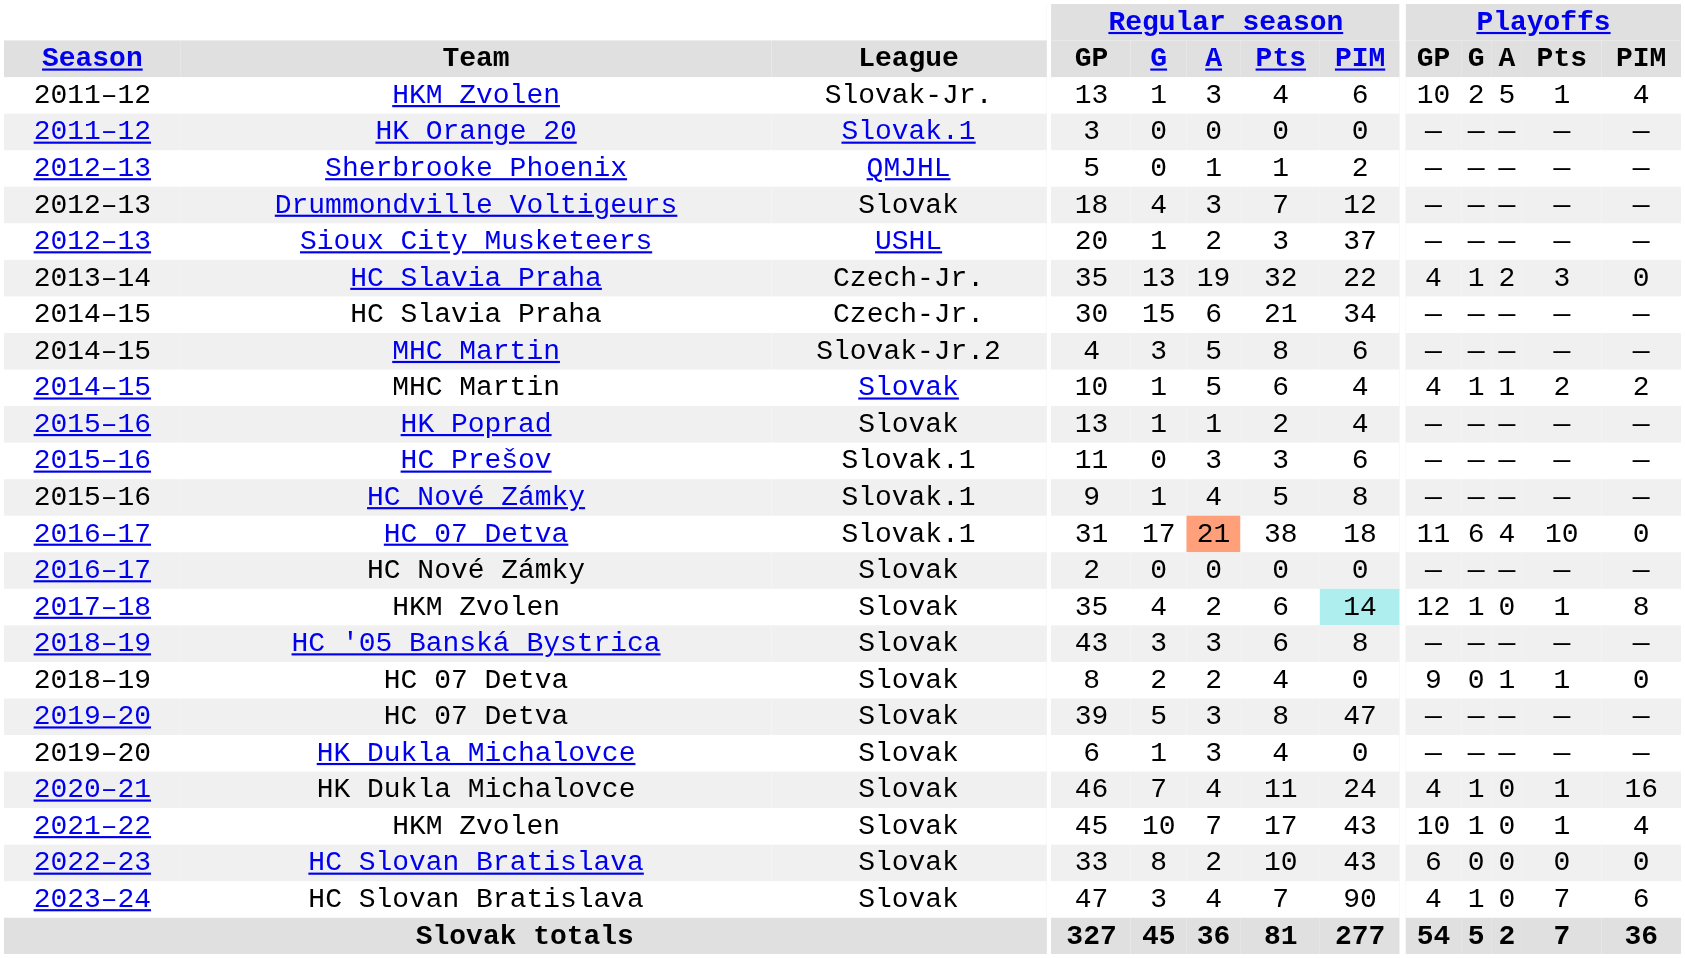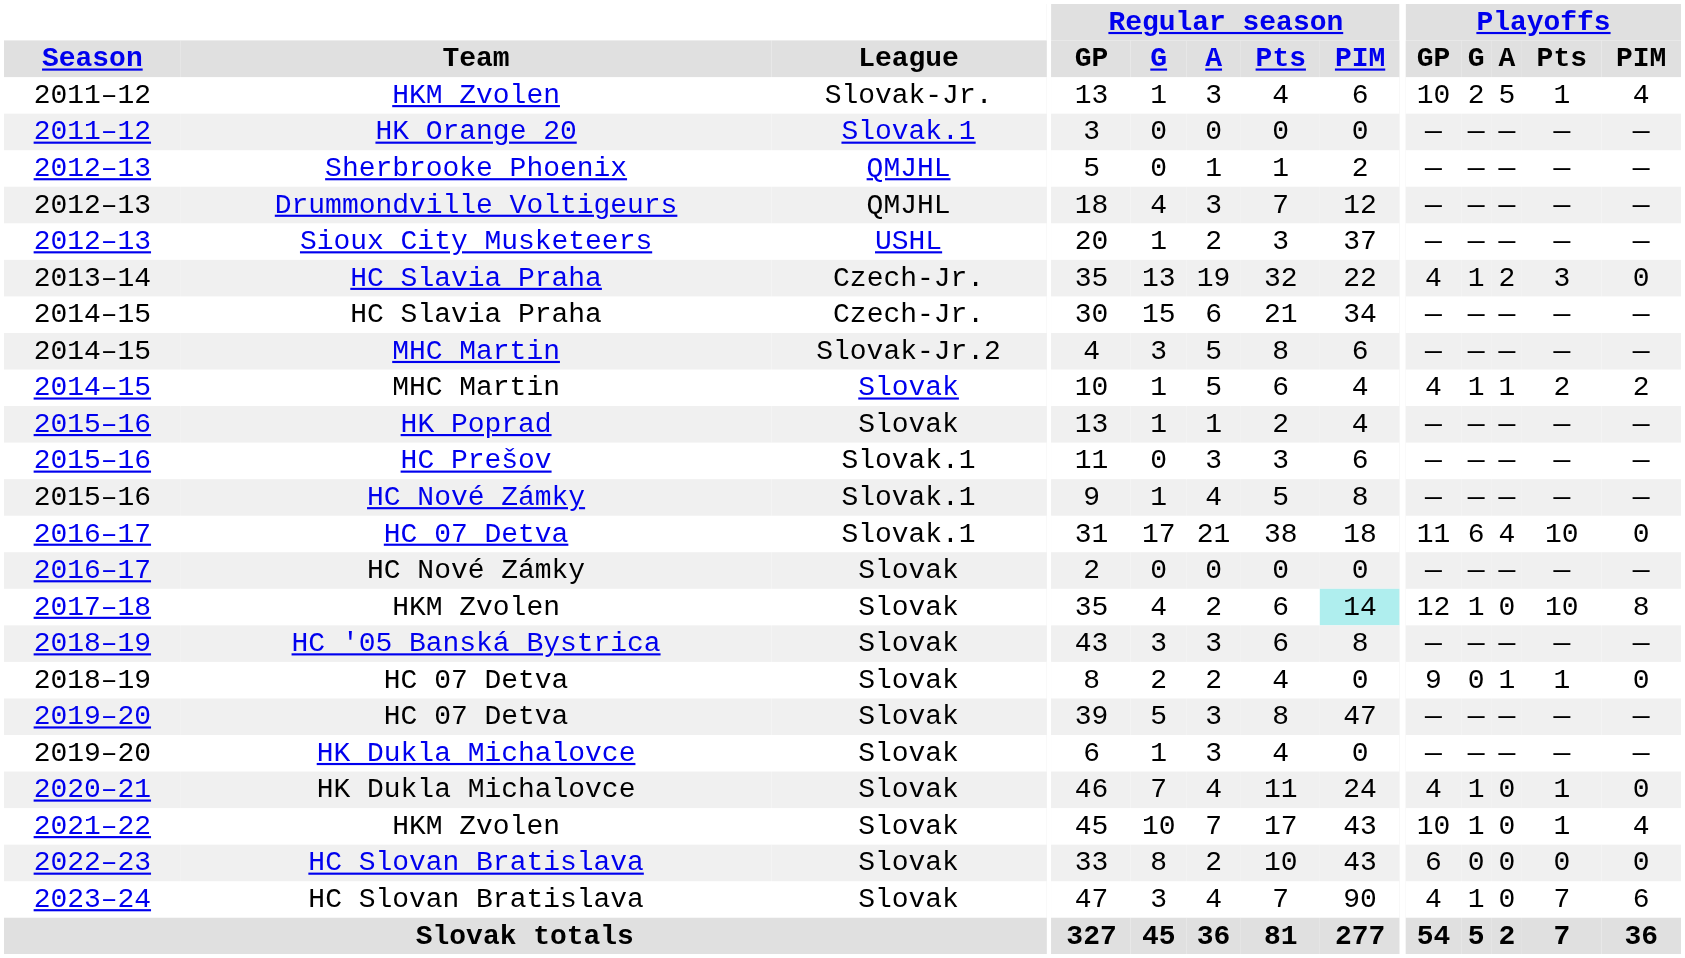 <table border="0" cellpadding="1" cellspacing="0" style="text-align:center; width:60em">
 <tr bgcolor="#e0e0e0">
 <th colspan="3" bgcolor="#ffffff"></th>
 <th rowspan="99" bgcolor="#ffffff"></th>
 <th colspan="5"><a href='#'>Regular season</a></th>
 <th rowspan="99" bgcolor="#ffffff"></th>
 <th colspan="5"><a href='#'>Playoffs</a></th>
 </tr>
 <tr bgcolor="#e0e0e0">
 <th><a href='#'>Season</a></th>
 <th>Team</th>
 <th>League</th>
 <th>GP</th>
 <th><a href='#'>G</a></th>
 <th><a href='#'>A</a></th>
 <th><a href='#'>Pts</a></th>
 <th><a href='#'>PIM</a></th>
 <th>GP</th>
 <th>G</th>
 <th>A</th>
 <th>Pts</th>
 <th>PIM</th>
 </tr>
 <tr>
 <td>2011–12</td>
 <td><a href='#'>HKM Zvolen</a></td>
 <td>Slovak-Jr.</td>
 <td>13</td>
 <td>1</td>
 <td>3</td>
 <td>4</td>
 <td>6</td>
 <td>10</td>
 <td>2</td>
 <td>5</td>
 <td>1</td>
 <td>4</td>
 </tr>
 <tr bgcolor="#f0f0f0">
 <td><a href='#'>2011–12</a></td>
 <td><a href='#'>HK Orange 20</a></td>
 <td><a href='#'>Slovak.1</a></td>
 <td>3</td>
 <td>0</td>
 <td>0</td>
 <td>0</td>
 <td>0</td>
 <td>—</td>
 <td>—</td>
 <td>—</td>
 <td>—</td>
 <td>—</td>
 </tr>
 <tr>
 <td><a href='#'>2012–13</a></td>
 <td><a href='#'>Sherbrooke Phoenix</a></td>
 <td><a href='#'>QMJHL</a></td>
 <td>5</td>
 <td>0</td>
 <td>1</td>
 <td>1</td>
 <td>2</td>
 <td>—</td>
 <td>—</td>
 <td>—</td>
 <td>—</td>
 <td>—</td>
 </tr>
 <tr bgcolor="#f0f0f0">
 <td>2012–13</td>
 <td><a href='#'>Drummondville Voltigeurs</a></td>
-<td>Slovak</td>
+<td>QMJHL</td>
 <td>18</td>
 <td>4</td>
 <td>3</td>
 <td>7</td>
 <td>12</td>
 <td>—</td>
 <td>—</td>
 <td>—</td>
 <td>—</td>
 <td>—</td>
 </tr>
 <tr>
 <td><a href='#'>2012–13</a></td>
 <td><a href='#'>Sioux City Musketeers</a></td>
 <td><a href='#'>USHL</a></td>
 <td>20</td>
 <td>1</td>
 <td>2</td>
 <td>3</td>
 <td>37</td>
 <td>—</td>
 <td>—</td>
 <td>—</td>
 <td>—</td>
 <td>—</td>
 </tr>
 <tr bgcolor="#f0f0f0">
 <td>2013–14</td>
 <td><a href='#'>HC Slavia Praha</a></td>
 <td>Czech-Jr.</td>
 <td>35</td>
 <td>13</td>
 <td>19</td>
 <td>32</td>
 <td>22</td>
 <td>4</td>
 <td>1</td>
 <td>2</td>
 <td>3</td>
 <td>0</td>
 </tr>
 <tr>
 <td>2014–15</td>
 <td>HC Slavia Praha</td>
 <td>Czech-Jr.</td>
 <td>30</td>
 <td>15</td>
 <td>6</td>
 <td>21</td>
 <td>34</td>
 <td>—</td>
 <td>—</td>
 <td>—</td>
 <td>—</td>
 <td>—</td>
 </tr>
 <tr bgcolor="#f0f0f0">
 <td>2014–15</td>
 <td><a href='#'>MHC Martin</a></td>
 <td>Slovak-Jr.2</td>
 <td>4</td>
 <td>3</td>
 <td>5</td>
 <td>8</td>
 <td>6</td>
 <td>—</td>
 <td>—</td>
 <td>—</td>
 <td>—</td>
 <td>—</td>
 </tr>
 <tr>
 <td><a href='#'>2014–15</a></td>
 <td>MHC Martin</td>
 <td><a href='#'>Slovak</a></td>
 <td>10</td>
 <td>1</td>
 <td>5</td>
 <td>6</td>
 <td>4</td>
 <td>4</td>
 <td>1</td>
 <td>1</td>
 <td>2</td>
 <td>2</td>
 </tr>
 <tr bgcolor="#f0f0f0">
 <td><a href='#'>2015–16</a></td>
 <td><a href='#'>HK Poprad</a></td>
 <td>Slovak</td>
 <td>13</td>
 <td>1</td>
 <td>1</td>
 <td>2</td>
 <td>4</td>
 <td>—</td>
 <td>—</td>
 <td>—</td>
 <td>—</td>
 <td>—</td>
 </tr>
 <tr>
 <td><a href='#'>2015–16</a></td>
 <td><a href='#'>HC Prešov</a></td>
 <td>Slovak.1</td>
 <td>11</td>
 <td>0</td>
 <td>3</td>
 <td>3</td>
 <td>6</td>
 <td>—</td>
 <td>—</td>
 <td>—</td>
 <td>—</td>
 <td>—</td>
 </tr>
 <tr bgcolor="#f0f0f0">
 <td>2015–16</td>
 <td><a href='#'>HC Nové Zámky</a></td>
 <td>Slovak.1</td>
 <td>9</td>
 <td>1</td>
 <td>4</td>
 <td>5</td>
 <td>8</td>
 <td>—</td>
 <td>—</td>
 <td>—</td>
 <td>—</td>
 <td>—</td>
 </tr>
 <tr>
 <td><a href='#'>2016–17</a></td>
 <td><a href='#'>HC 07 Detva</a></td>
 <td>Slovak.1</td>
 <td>31</td>
 <td>17</td>
-<td style="background: lightsalmon;">21</td>
+<td>21</td>
 <td>38</td>
 <td>18</td>
 <td>11</td>
 <td>6</td>
 <td>4</td>
 <td>10</td>
 <td>0</td>
 </tr>
 <tr bgcolor="#f0f0f0">
 <td><a href='#'>2016–17</a></td>
 <td>HC Nové Zámky</td>
 <td>Slovak</td>
 <td>2</td>
 <td>0</td>
 <td>0</td>
 <td>0</td>
 <td>0</td>
 <td>—</td>
 <td>—</td>
 <td>—</td>
 <td>—</td>
 <td>—</td>
 </tr>
 <tr>
 <td><a href='#'>2017–18</a></td>
 <td>HKM Zvolen</td>
 <td>Slovak</td>
 <td>35</td>
 <td>4</td>
 <td>2</td>
 <td>6</td>
 <td style="background: paleturquoise;">14</td>
 <td>12</td>
 <td>1</td>
 <td>0</td>
-<td>1</td>
+<td>10</td>
 <td>8</td>
 </tr>
 <tr bgcolor="#f0f0f0">
 <td><a href='#'>2018–19</a></td>
 <td><a href='#'>HC '05 Banská Bystrica</a></td>
 <td>Slovak</td>
 <td>43</td>
 <td>3</td>
 <td>3</td>
 <td>6</td>
 <td>8</td>
 <td>—</td>
 <td>—</td>
 <td>—</td>
 <td>—</td>
 <td>—</td>
 </tr>
 <tr>
 <td>2018–19</td>
 <td>HC 07 Detva</td>
 <td>Slovak</td>
 <td>8</td>
 <td>2</td>
 <td>2</td>
 <td>4</td>
 <td>0</td>
 <td>9</td>
 <td>0</td>
 <td>1</td>
 <td>1</td>
 <td>0</td>
 </tr>
 <tr bgcolor="#f0f0f0">
 <td><a href='#'>2019–20</a></td>
 <td>HC 07 Detva</td>
 <td>Slovak</td>
 <td>39</td>
 <td>5</td>
 <td>3</td>
 <td>8</td>
 <td>47</td>
 <td>—</td>
 <td>—</td>
 <td>—</td>
 <td>—</td>
 <td>—</td>
 </tr>
 <tr>
 <td>2019–20</td>
 <td><a href='#'>HK Dukla Michalovce</a></td>
 <td>Slovak</td>
 <td>6</td>
 <td>1</td>
 <td>3</td>
 <td>4</td>
 <td>0</td>
 <td>—</td>
 <td>—</td>
 <td>—</td>
 <td>—</td>
 <td>—</td>
 </tr>
 <tr bgcolor="#f0f0f0">
 <td><a href='#'>2020–21</a></td>
 <td>HK Dukla Michalovce</td>
 <td>Slovak</td>
 <td>46</td>
 <td>7</td>
 <td>4</td>
 <td>11</td>
 <td>24</td>
 <td>4</td>
 <td>1</td>
 <td>0</td>
 <td>1</td>
-<td>16</td>
+<td>0</td>
 </tr>
 <tr>
 <td><a href='#'>2021–22</a></td>
 <td>HKM Zvolen</td>
 <td>Slovak</td>
 <td>45</td>
 <td>10</td>
 <td>7</td>
 <td>17</td>
 <td>43</td>
 <td>10</td>
 <td>1</td>
 <td>0</td>
 <td>1</td>
 <td>4</td>
 </tr>
 <tr bgcolor="#f0f0f0">
 <td><a href='#'>2022–23</a></td>
 <td><a href='#'>HC Slovan Bratislava</a></td>
 <td>Slovak</td>
 <td>33</td>
 <td>8</td>
 <td>2</td>
 <td>10</td>
 <td>43</td>
 <td>6</td>
 <td>0</td>
 <td>0</td>
 <td>0</td>
 <td>0</td>
 </tr>
 <tr>
 <td><a href='#'>2023–24</a></td>
 <td>HC Slovan Bratislava</td>
 <td>Slovak</td>
 <td>47</td>
 <td>3</td>
 <td>4</td>
 <td>7</td>
 <td>90</td>
 <td>4</td>
 <td>1</td>
 <td>0</td>
 <td>7</td>
 <td>6</td>
 </tr>
 <tr bgcolor="#e0e0e0">
 <th colspan="3">Slovak totals</th>
 <th>327</th>
 <th>45</th>
 <th>36</th>
 <th>81</th>
 <th>277</th>
 <th>54</th>
 <th>5</th>
 <th>2</th>
 <th>7</th>
 <th>36</th>
 </tr>
 </table>
